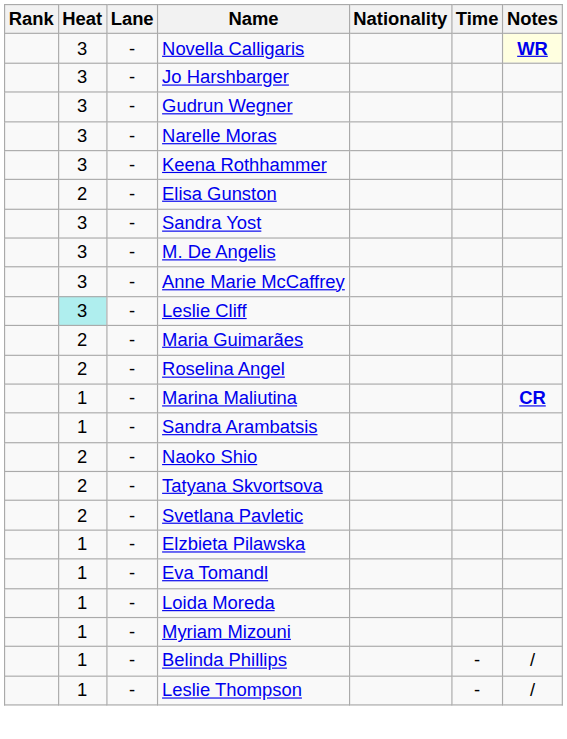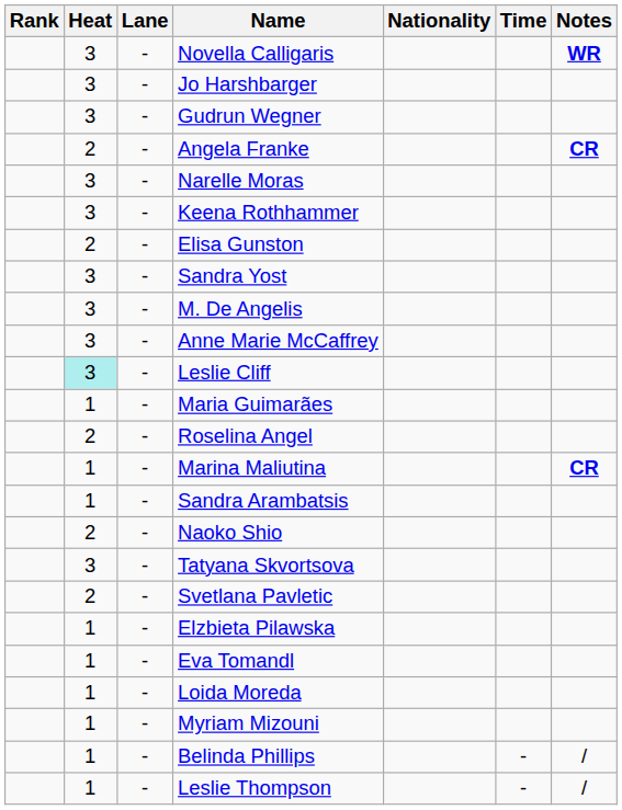 <table class="wikitable sortable" style="text-align:center">
 <tr>
 <th>Rank</th>
 <th>Heat</th>
 <th>Lane</th>
 <th>Name</th>
 <th>Nationality</th>
 <th>Time</th>
 <th>Notes</th>
 </tr>
 <tr>
 <td></td>
 <td>3</td>
 <td>-</td>
 <td align=left><a href='#'>Novella Calligaris</a></td>
 <td align=left></td>
 <td></td>
-<td style="background: lightyellow;"><a href='#'><strong>WR</strong></a></td>
+<td><a href='#'><strong>WR</strong></a></td>
 </tr>
 <tr>
 <td></td>
 <td>3</td>
 <td>-</td>
 <td align=left><a href='#'>Jo Harshbarger</a></td>
 <td align=left></td>
 <td></td>
 <td></td>
 </tr>
 <tr>
 <td></td>
 <td>3</td>
 <td>-</td>
 <td align=left><a href='#'>Gudrun Wegner</a></td>
 <td align=left></td>
 <td></td>
 <td></td>
+</tr>
+<tr>
+<td></td>
+<td>2</td>
+<td>-</td>
+<td align=left><a href='#'>Angela Franke</a></td>
+<td align=left></td>
+<td></td>
+<td><a href='#'><strong>CR</strong></a></td>
 </tr>
 <tr>
 <td></td>
 <td>3</td>
 <td>-</td>
 <td align=left><a href='#'>Narelle Moras</a></td>
 <td align=left></td>
 <td></td>
 <td></td>
 </tr>
 <tr>
 <td></td>
 <td>3</td>
 <td>-</td>
 <td align=left><a href='#'>Keena Rothhammer</a></td>
 <td align=left></td>
 <td></td>
 <td></td>
 </tr>
 <tr>
 <td></td>
 <td>2</td>
 <td>-</td>
 <td align=left><a href='#'>Elisa Gunston</a></td>
 <td align=left></td>
 <td></td>
 <td></td>
 </tr>
 <tr>
 <td></td>
 <td>3</td>
 <td>-</td>
 <td align=left><a href='#'>Sandra Yost</a></td>
 <td align=left></td>
 <td></td>
 <td></td>
 </tr>
 <tr>
 <td></td>
 <td>3</td>
 <td>-</td>
 <td align=left><a href='#'>M. De Angelis</a></td>
 <td align=left></td>
 <td></td>
 <td></td>
 </tr>
 <tr>
 <td></td>
 <td>3</td>
 <td>-</td>
 <td align=left><a href='#'>Anne Marie McCaffrey</a></td>
 <td align=left></td>
 <td></td>
 <td></td>
 </tr>
 <tr>
 <td></td>
 <td style="background: paleturquoise;">3</td>
 <td>-</td>
 <td align=left><a href='#'>Leslie Cliff</a></td>
 <td align=left></td>
 <td></td>
 <td></td>
 </tr>
 <tr>
 <td></td>
-<td>2</td>
+<td>1</td>
 <td>-</td>
 <td align=left><a href='#'>Maria Guimarães</a></td>
 <td align=left></td>
 <td></td>
 <td></td>
 </tr>
 <tr>
 <td></td>
 <td>2</td>
 <td>-</td>
 <td align=left><a href='#'>Roselina Angel</a></td>
 <td align=left></td>
 <td></td>
 <td></td>
 </tr>
 <tr>
 <td></td>
 <td>1</td>
 <td>-</td>
 <td align=left><a href='#'>Marina Maliutina</a></td>
 <td align=left></td>
 <td></td>
 <td><a href='#'><strong>CR</strong></a></td>
 </tr>
 <tr>
 <td></td>
 <td>1</td>
 <td>-</td>
 <td align=left><a href='#'>Sandra Arambatsis</a></td>
 <td align="left"></td>
 <td></td>
 <td></td>
 </tr>
 <tr>
 <td></td>
 <td>2</td>
 <td>-</td>
 <td align=left><a href='#'>Naoko Shio</a></td>
 <td align=left></td>
 <td></td>
 <td></td>
 </tr>
 <tr>
 <td></td>
-<td>2</td>
+<td>3</td>
 <td>-</td>
 <td align=left><a href='#'>Tatyana Skvortsova</a></td>
 <td align="left"></td>
 <td></td>
 <td></td>
 </tr>
 <tr>
 <td></td>
 <td>2</td>
 <td>-</td>
 <td align=left><a href='#'>Svetlana Pavletic</a></td>
 <td align="left"></td>
 <td></td>
 <td></td>
 </tr>
 <tr>
 <td></td>
 <td>1</td>
 <td>-</td>
 <td align=left><a href='#'>Elzbieta Pilawska</a></td>
 <td align="left"></td>
 <td></td>
 <td></td>
 </tr>
 <tr>
 <td></td>
 <td>1</td>
 <td>-</td>
 <td align=left><a href='#'>Eva Tomandl</a></td>
 <td align="left"></td>
 <td></td>
 <td></td>
 </tr>
 <tr>
 <td></td>
 <td>1</td>
 <td>-</td>
 <td align=left><a href='#'>Loida Moreda</a></td>
 <td align="left"></td>
 <td></td>
 <td></td>
 </tr>
 <tr>
 <td></td>
 <td>1</td>
 <td>-</td>
 <td align=left><a href='#'>Myriam Mizouni</a></td>
 <td align=left></td>
 <td></td>
 <td></td>
 </tr>
 <tr>
 <td></td>
 <td>1</td>
 <td>-</td>
 <td align=left><a href='#'>Belinda Phillips</a></td>
 <td align="left"></td>
 <td>-</td>
 <td> / </td>
 </tr>
 <tr>
 <td></td>
 <td>1</td>
 <td>-</td>
 <td align=left><a href='#'>Leslie Thompson</a></td>
 <td align=left></td>
 <td>-</td>
 <td> / </td>
 </tr>
 </table>
